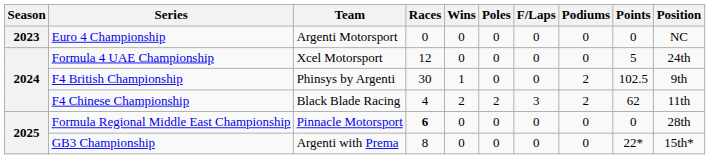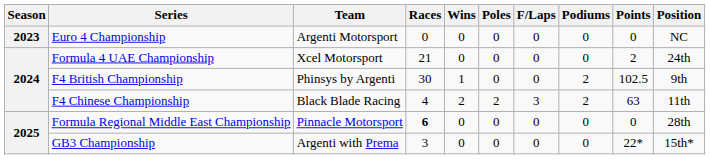 <table class="wikitable" style="font-size: 90%; text-align:center">
 <tr>
 <th>Season</th>
 <th>Series</th>
 <th>Team</th>
 <th>Races</th>
 <th>Wins</th>
 <th>Poles</th>
 <th>F/Laps</th>
 <th>Podiums</th>
 <th>Points</th>
 <th>Position</th>
 </tr>
 <tr>
 <th>2023</th>
 <td align=left><a href='#'>Euro 4 Championship</a></td>
 <td align=left>Argenti Motorsport</td>
 <td>0</td>
 <td>0</td>
 <td>0</td>
 <td>0</td>
 <td>0</td>
 <td>0</td>
 <td>NC</td>
 </tr>
 <tr>
 <th rowspan="3">2024</th>
 <td align="left"><a href='#'>Formula 4 UAE Championship</a></td>
 <td align="left">Xcel Motorsport</td>
-<td>12</td>
+<td>21</td>
 <td>0</td>
 <td>0</td>
 <td>0</td>
 <td>0</td>
-<td>5</td>
+<td>2</td>
 <td>24th</td>
 </tr>
 <tr>
 <td align="left"><a href='#'>F4 British Championship</a></td>
 <td align="left">Phinsys by Argenti</td>
 <td>30</td>
 <td>1</td>
 <td>0</td>
 <td>0</td>
 <td>2</td>
 <td>102.5</td>
 <td>9th</td>
 </tr>
 <tr>
 <td align=left><a href='#'>F4 Chinese Championship</a></td>
 <td align=left>Black Blade Racing</td>
 <td>4</td>
 <td>2</td>
 <td>2</td>
 <td>3</td>
 <td>2</td>
-<td>62</td>
+<td>63</td>
 <td>11th</td>
 </tr>
 <tr>
 <th rowspan="2">2025</th>
 <td align=left nowrap><a href='#'>Formula Regional Middle East Championship</a></td>
 <td align=left nowrap><a href='#'>Pinnacle Motorsport</a></td>
 <td><strong>6</strong></td>
 <td>0</td>
 <td>0</td>
 <td>0</td>
 <td>0</td>
 <td>0</td>
 <td>28th</td>
 </tr>
 <tr>
 <td align=left><a href='#'>GB3 Championship</a></td>
 <td align=left>Argenti with <a href='#'>Prema</a></td>
-<td>8</td>
+<td>3</td>
 <td>0</td>
 <td>0</td>
 <td>0</td>
 <td>0</td>
 <td>22*</td>
 <td>15th*</td>
 </tr>
 </table>
